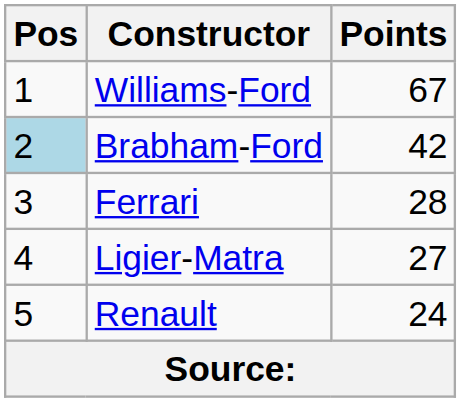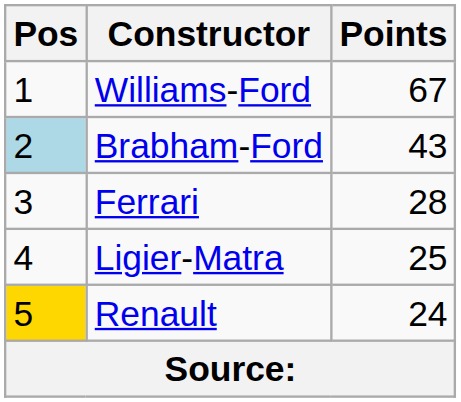 <table class="wikitable" style="font-size: 95%;">
 <tr>
 <th>Pos</th>
 <th>Constructor</th>
 <th>Points</th>
 </tr>
 <tr>
 <td>1</td>
 <td> <a href='#'>Williams</a>-<a href='#'>Ford</a></td>
 <td align="right">67</td>
 </tr>
 <tr>
 <td style="background: lightblue;">2</td>
 <td> <a href='#'>Brabham</a>-<a href='#'>Ford</a></td>
-<td align="right">42</td>
+<td align="right">43</td>
 </tr>
 <tr>
 <td>3</td>
 <td> <a href='#'>Ferrari</a></td>
 <td align="right">28</td>
 </tr>
 <tr>
 <td>4</td>
 <td> <a href='#'>Ligier</a>-<a href='#'>Matra</a></td>
-<td align="right">27</td>
+<td align="right">25</td>
 </tr>
 <tr>
-<td>5</td>
+<td style="background: gold;">5</td>
 <td> <a href='#'>Renault</a></td>
 <td align="right">24</td>
 </tr>
 <tr>
 <th colspan=4>Source: </th>
 </tr>
 </table>
